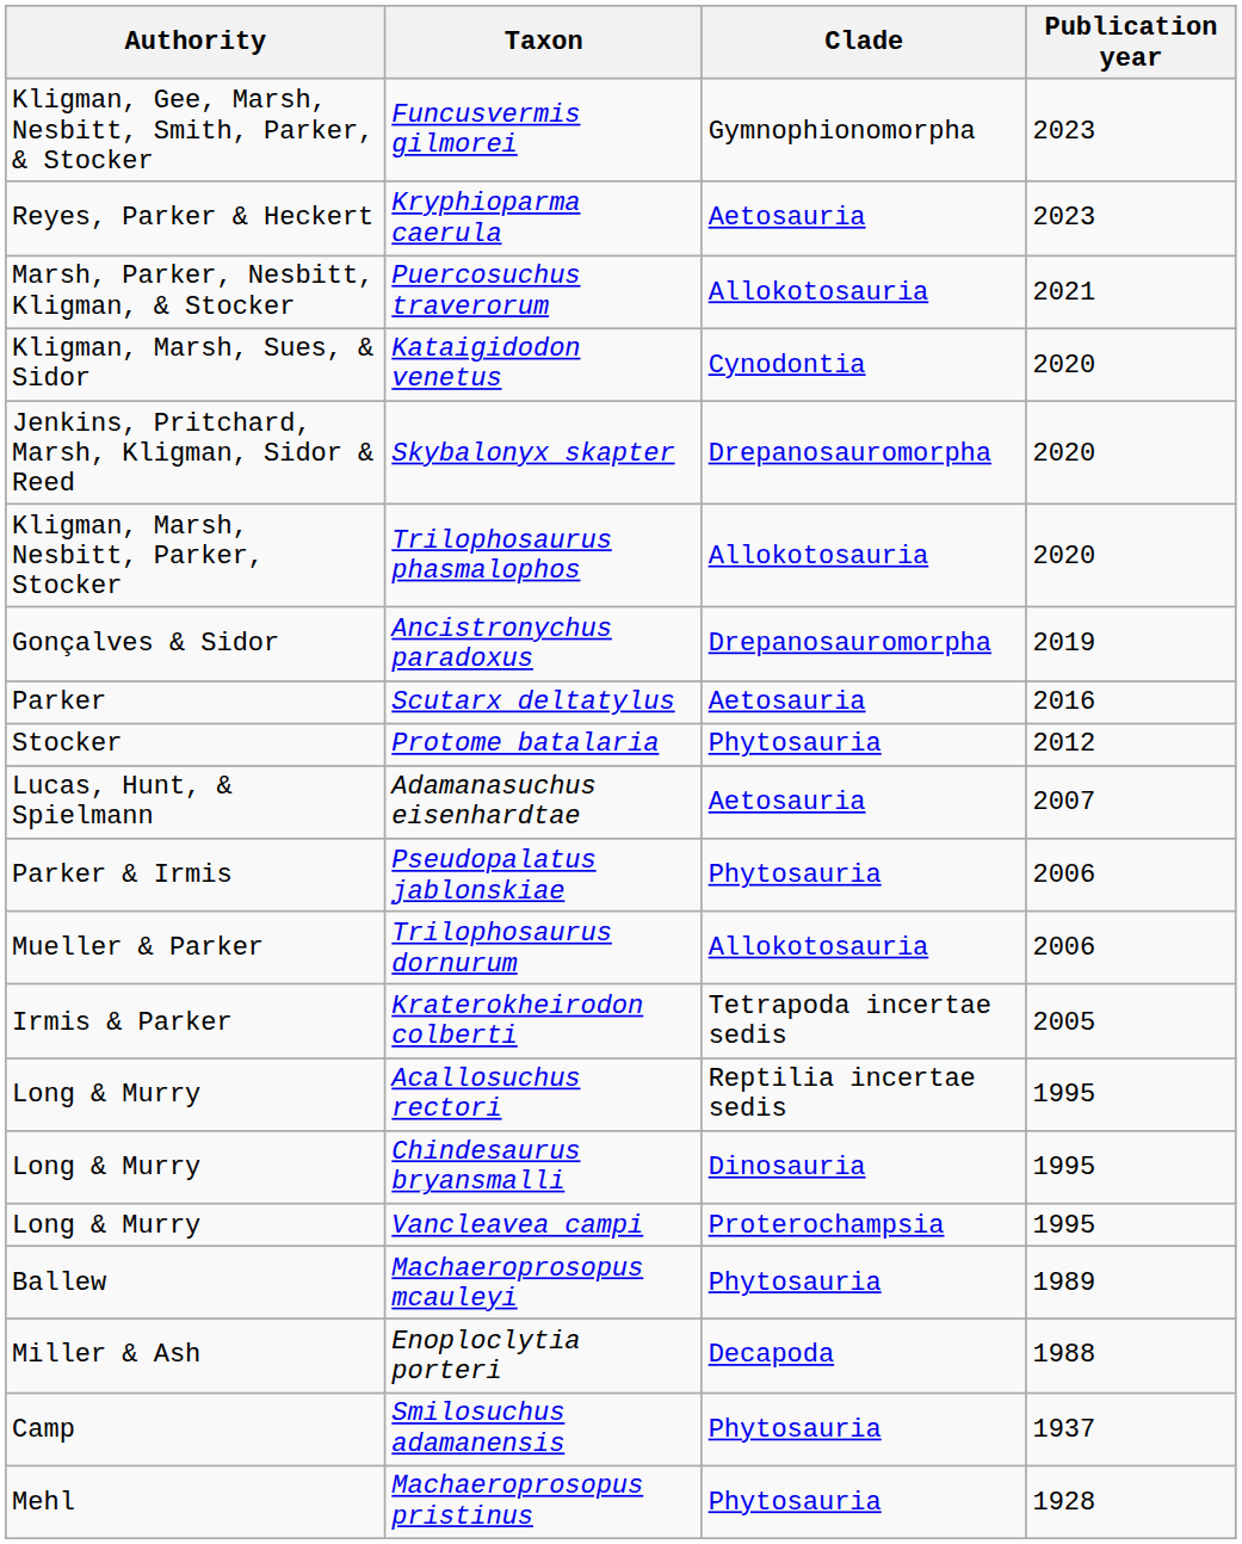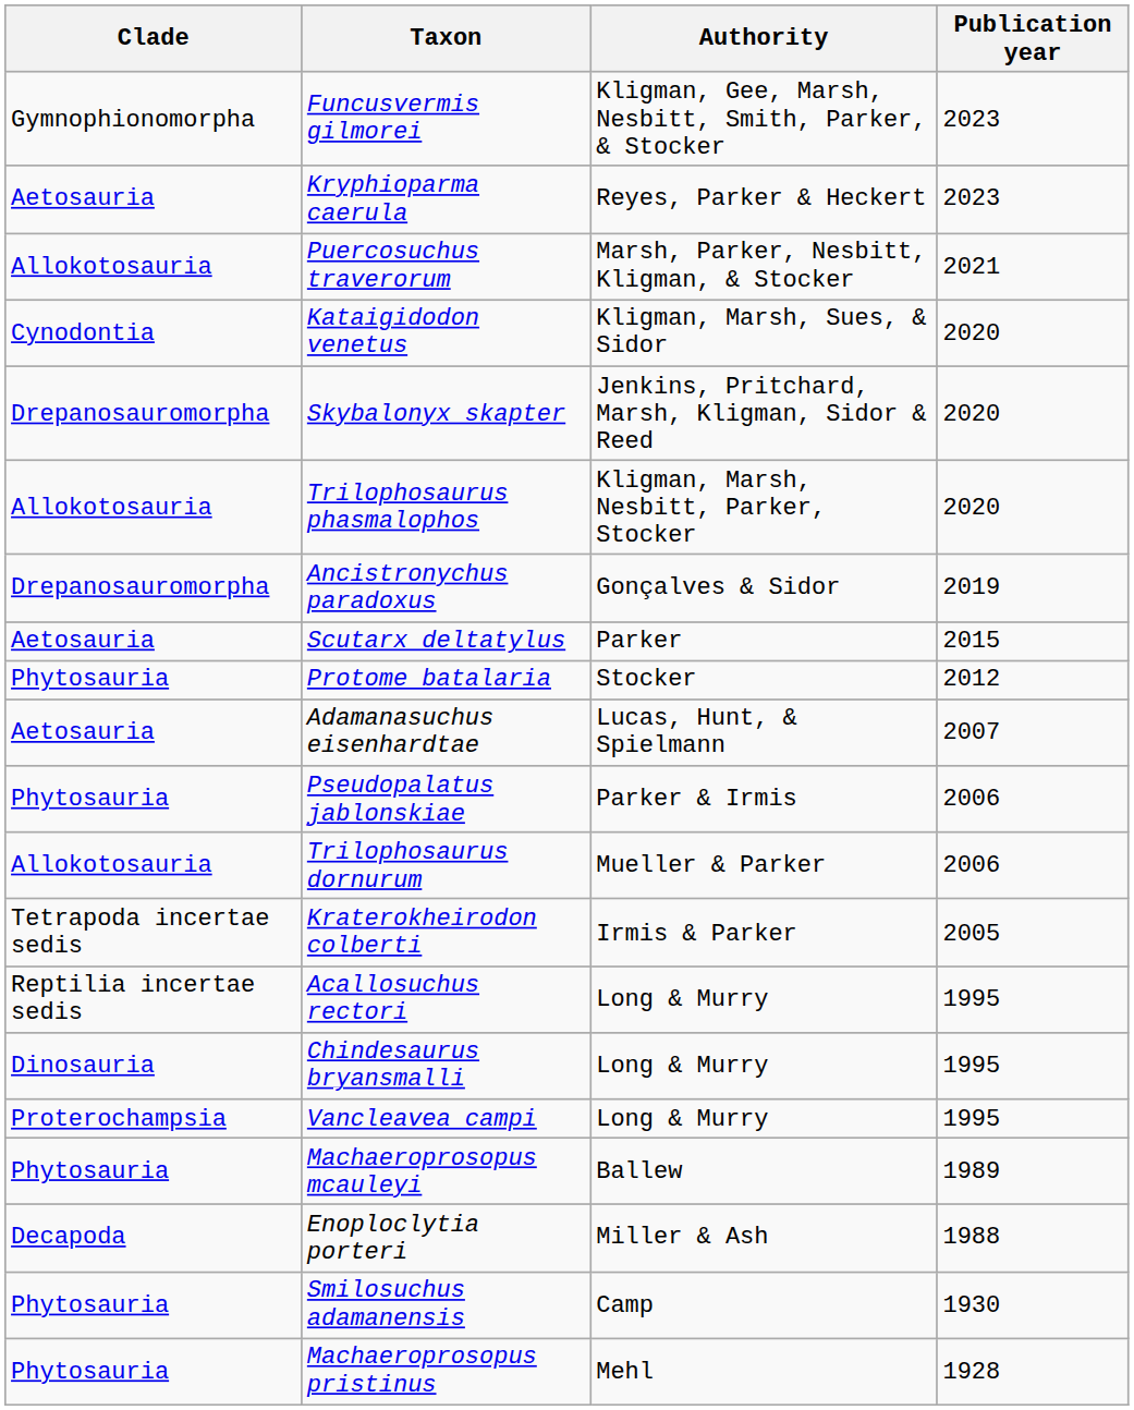 <table class="wikitable">
 <tr>
+<th>Clade</th>
+<th>Taxon</th>
 <th>Authority</th>
-<th>Taxon</th>
-<th>Clade</th>
 <th>Publication year</th>
 </tr>
 <tr>
+<td>Gymnophionomorpha</td>
+<td><em><a href='#'>Funcusvermis gilmorei</a></em></td>
 <td>Kligman, Gee, Marsh, Nesbitt, Smith, Parker, & Stocker</td>
-<td><em><a href='#'>Funcusvermis gilmorei</a></em></td>
-<td>Gymnophionomorpha</td>
 <td>2023</td>
 </tr>
 <tr>
+<td><a href='#'>Aetosauria</a></td>
+<td><em><a href='#'>Kryphioparma caerula</a></em></td>
 <td>Reyes, Parker & Heckert</td>
-<td><em><a href='#'>Kryphioparma caerula</a></em></td>
-<td><a href='#'>Aetosauria</a></td>
 <td>2023</td>
 </tr>
 <tr>
+<td><a href='#'>Allokotosauria</a></td>
+<td><em><a href='#'>Puercosuchus traverorum</a></em></td>
 <td>Marsh, Parker, Nesbitt, Kligman, & Stocker</td>
-<td><em><a href='#'>Puercosuchus traverorum</a></em></td>
-<td><a href='#'>Allokotosauria</a></td>
 <td>2021</td>
 </tr>
 <tr>
+<td><a href='#'>Cynodontia</a></td>
+<td><em><a href='#'>Kataigidodon venetus</a></em></td>
 <td>Kligman, Marsh, Sues, & Sidor</td>
-<td><em><a href='#'>Kataigidodon venetus</a></em></td>
-<td><a href='#'>Cynodontia</a></td>
 <td>2020</td>
 </tr>
 <tr>
+<td><a href='#'>Drepanosauromorpha</a></td>
+<td><em><a href='#'>Skybalonyx skapter</a></em></td>
 <td>Jenkins, Pritchard, Marsh, Kligman, Sidor & Reed</td>
-<td><em><a href='#'>Skybalonyx skapter</a></em></td>
-<td><a href='#'>Drepanosauromorpha</a></td>
 <td>2020</td>
 </tr>
 <tr>
+<td><a href='#'>Allokotosauria</a></td>
+<td><em><a href='#'>Trilophosaurus phasmalophos</a></em></td>
 <td>Kligman, Marsh, Nesbitt, Parker, Stocker</td>
-<td><em><a href='#'>Trilophosaurus phasmalophos</a></em></td>
-<td><a href='#'>Allokotosauria</a></td>
 <td>2020</td>
 </tr>
 <tr>
+<td><a href='#'>Drepanosauromorpha</a></td>
+<td><em><a href='#'>Ancistronychus paradoxus</a></em></td>
 <td>Gonçalves & Sidor</td>
-<td><em><a href='#'>Ancistronychus paradoxus</a></em></td>
-<td><a href='#'>Drepanosauromorpha</a></td>
 <td>2019</td>
 </tr>
 <tr>
+<td><a href='#'>Aetosauria</a></td>
+<td><em><a href='#'>Scutarx deltatylus</a></em></td>
 <td>Parker</td>
-<td><em><a href='#'>Scutarx deltatylus</a></em></td>
-<td><a href='#'>Aetosauria</a></td>
-<td>2016</td>
+<td>2015</td>
 </tr>
 <tr>
+<td><a href='#'>Phytosauria</a></td>
+<td><em><a href='#'>Protome batalaria</a></em></td>
 <td>Stocker</td>
-<td><em><a href='#'>Protome batalaria</a></em></td>
-<td><a href='#'>Phytosauria</a></td>
 <td>2012</td>
 </tr>
 <tr>
+<td><a href='#'>Aetosauria</a></td>
+<td><em>Adamanasuchus eisenhardtae</em></td>
 <td>Lucas, Hunt, & Spielmann</td>
-<td><em>Adamanasuchus eisenhardtae</em></td>
-<td><a href='#'>Aetosauria</a></td>
 <td>2007</td>
 </tr>
 <tr>
+<td><a href='#'>Phytosauria</a></td>
+<td><em><a href='#'>Pseudopalatus jablonskiae</a></em></td>
 <td>Parker & Irmis</td>
-<td><em><a href='#'>Pseudopalatus jablonskiae</a></em></td>
-<td><a href='#'>Phytosauria</a></td>
 <td>2006</td>
 </tr>
 <tr>
+<td><a href='#'>Allokotosauria</a></td>
+<td><em><a href='#'>Trilophosaurus dornurum</a></em></td>
 <td>Mueller & Parker</td>
-<td><em><a href='#'>Trilophosaurus dornurum</a></em></td>
-<td><a href='#'>Allokotosauria</a></td>
 <td>2006</td>
 </tr>
 <tr>
+<td>Tetrapoda incertae sedis</td>
+<td><em><a href='#'>Kraterokheirodon colberti</a></em></td>
 <td>Irmis & Parker</td>
-<td><em><a href='#'>Kraterokheirodon colberti</a></em></td>
-<td>Tetrapoda incertae sedis</td>
 <td>2005</td>
 </tr>
 <tr>
+<td>Reptilia incertae sedis</td>
+<td><em><a href='#'>Acallosuchus rectori</a></em></td>
 <td>Long & Murry</td>
-<td><em><a href='#'>Acallosuchus rectori</a></em></td>
-<td>Reptilia incertae sedis</td>
 <td>1995</td>
 </tr>
 <tr>
+<td><a href='#'>Dinosauria</a></td>
+<td><em><a href='#'>Chindesaurus bryansmalli</a></em></td>
 <td>Long & Murry</td>
-<td><em><a href='#'>Chindesaurus bryansmalli</a></em></td>
-<td><a href='#'>Dinosauria</a></td>
 <td>1995</td>
 </tr>
 <tr>
+<td><a href='#'>Proterochampsia</a></td>
+<td><em><a href='#'>Vancleavea campi</a></em></td>
 <td>Long & Murry</td>
-<td><em><a href='#'>Vancleavea campi</a></em></td>
-<td><a href='#'>Proterochampsia</a></td>
 <td>1995</td>
 </tr>
 <tr>
+<td><a href='#'>Phytosauria</a></td>
+<td><em><a href='#'>Machaeroprosopus mcauleyi</a></em></td>
 <td>Ballew</td>
-<td><em><a href='#'>Machaeroprosopus mcauleyi</a></em></td>
-<td><a href='#'>Phytosauria</a></td>
 <td>1989</td>
 </tr>
 <tr>
+<td><a href='#'>Decapoda</a></td>
+<td><em>Enoploclytia porteri</em></td>
 <td>Miller & Ash</td>
-<td><em>Enoploclytia porteri</em></td>
-<td><a href='#'>Decapoda</a></td>
 <td>1988</td>
 </tr>
 <tr>
+<td><a href='#'>Phytosauria</a></td>
+<td><em><a href='#'>Smilosuchus adamanensis</a></em></td>
 <td>Camp</td>
-<td><em><a href='#'>Smilosuchus adamanensis</a></em></td>
-<td><a href='#'>Phytosauria</a></td>
-<td>1937</td>
+<td>1930</td>
 </tr>
 <tr>
+<td><a href='#'>Phytosauria</a></td>
+<td><em><a href='#'>Machaeroprosopus pristinus</a></em></td>
 <td>Mehl</td>
-<td><em><a href='#'>Machaeroprosopus pristinus</a></em></td>
-<td><a href='#'>Phytosauria</a></td>
 <td>1928</td>
 </tr>
 </table>
